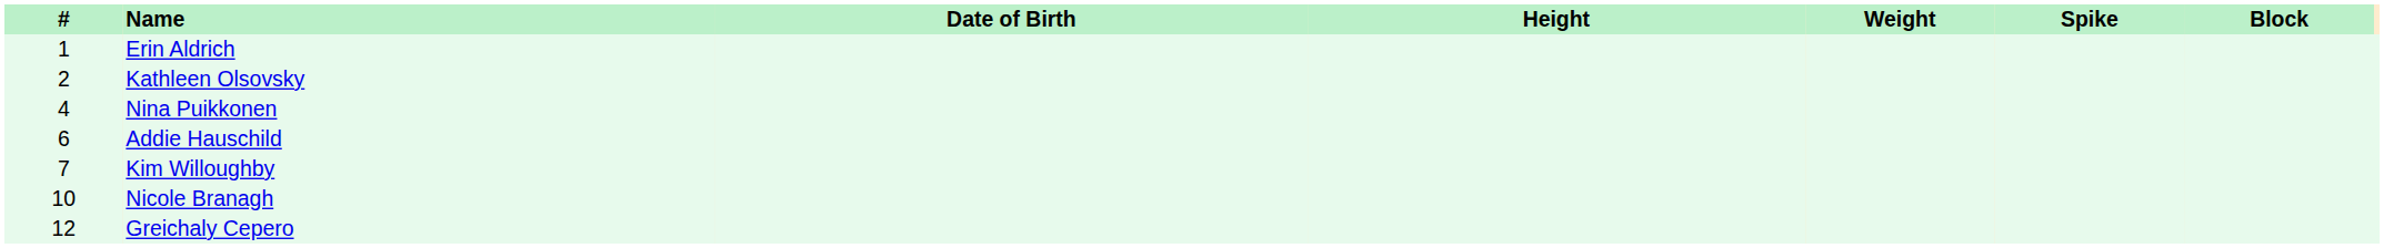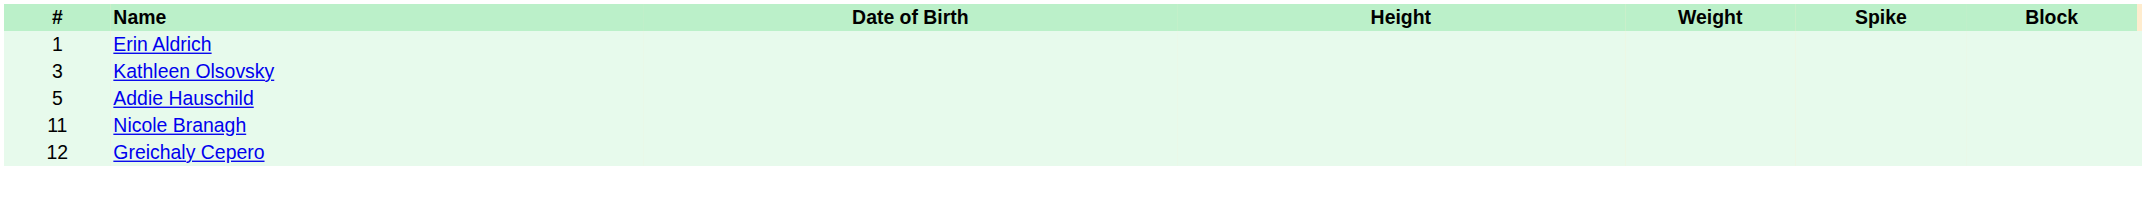 <table border=0 cellpadding=2 cellspacing=0  |- bgcolor=#FFECCE style="text-align:center; font-size:90%;" width=100%>
 <tr bgcolor=#BBF0C9>
 <th width=5%>#</th>
 <th width=25% align=left>Name</th>
 <th width=25%>Date of Birth</th>
 <th width=21%>Height</th>
 <th width=8%>Weight</th>
 <th width=8%>Spike</th>
 <th width=8%>Block</th>
 </tr>
 <tr bgcolor=#E7FAEC>
 <td>1</td>
 <td align=left><a href='#'>Erin Aldrich</a></td>
 <td></td>
 <td></td>
 <td></td>
 <td></td>
 <td></td>
 <td></td>
 </tr>
 <tr bgcolor=#E7FAEC>
-<td>2</td>
+<td>3</td>
 <td align=left><a href='#'>Kathleen Olsovsky</a></td>
 <td></td>
 <td></td>
 <td></td>
 <td></td>
 <td></td>
 <td></td>
 </tr>
 <tr bgcolor=#E7FAEC>
-<td>4</td>
-<td align=left><a href='#'>Nina Puikkonen</a></td>
-<td></td>
-<td></td>
-<td></td>
-<td></td>
-<td></td>
-<td></td>
-</tr>
-<tr bgcolor=#E7FAEC>
-<td>6</td>
+<td>5</td>
 <td align=left><a href='#'>Addie Hauschild</a></td>
 <td></td>
 <td></td>
 <td></td>
 <td></td>
 <td></td>
 <td></td>
 </tr>
 <tr bgcolor=#E7FAEC>
-<td>7</td>
-<td align=left><a href='#'>Kim Willoughby</a></td>
-<td></td>
-<td></td>
-<td></td>
-<td></td>
-<td></td>
-<td></td>
-</tr>
-<tr bgcolor=#E7FAEC>
-<td>10</td>
+<td>11</td>
 <td align=left><a href='#'>Nicole Branagh</a></td>
 <td></td>
 <td></td>
 <td></td>
 <td></td>
 <td></td>
 <td></td>
 </tr>
 <tr bgcolor=#E7FAEC>
 <td>12</td>
 <td align=left><a href='#'>Greichaly Cepero</a></td>
 <td></td>
 <td></td>
 <td></td>
 <td></td>
 <td></td>
 <td></td>
 </tr>
 </table>
